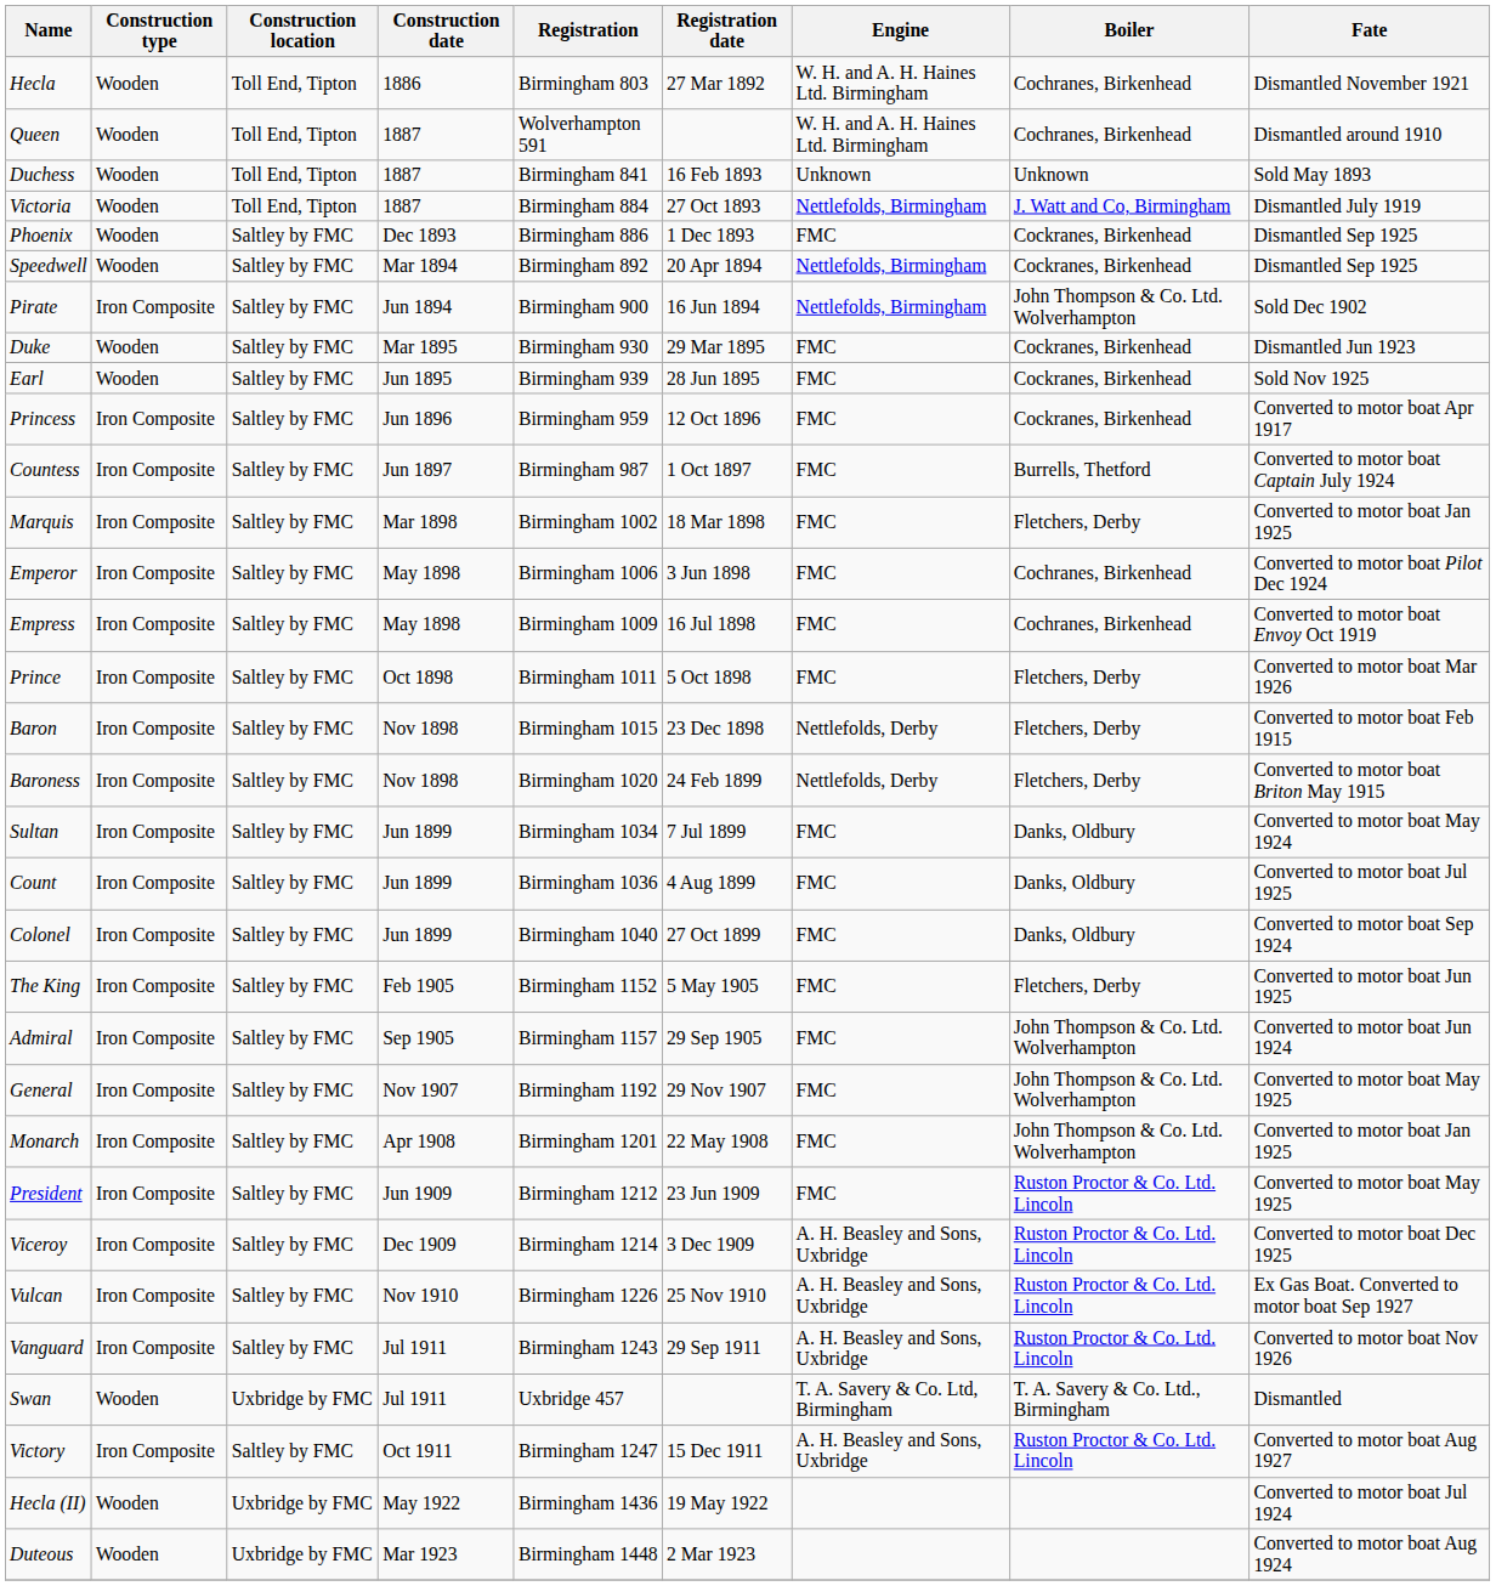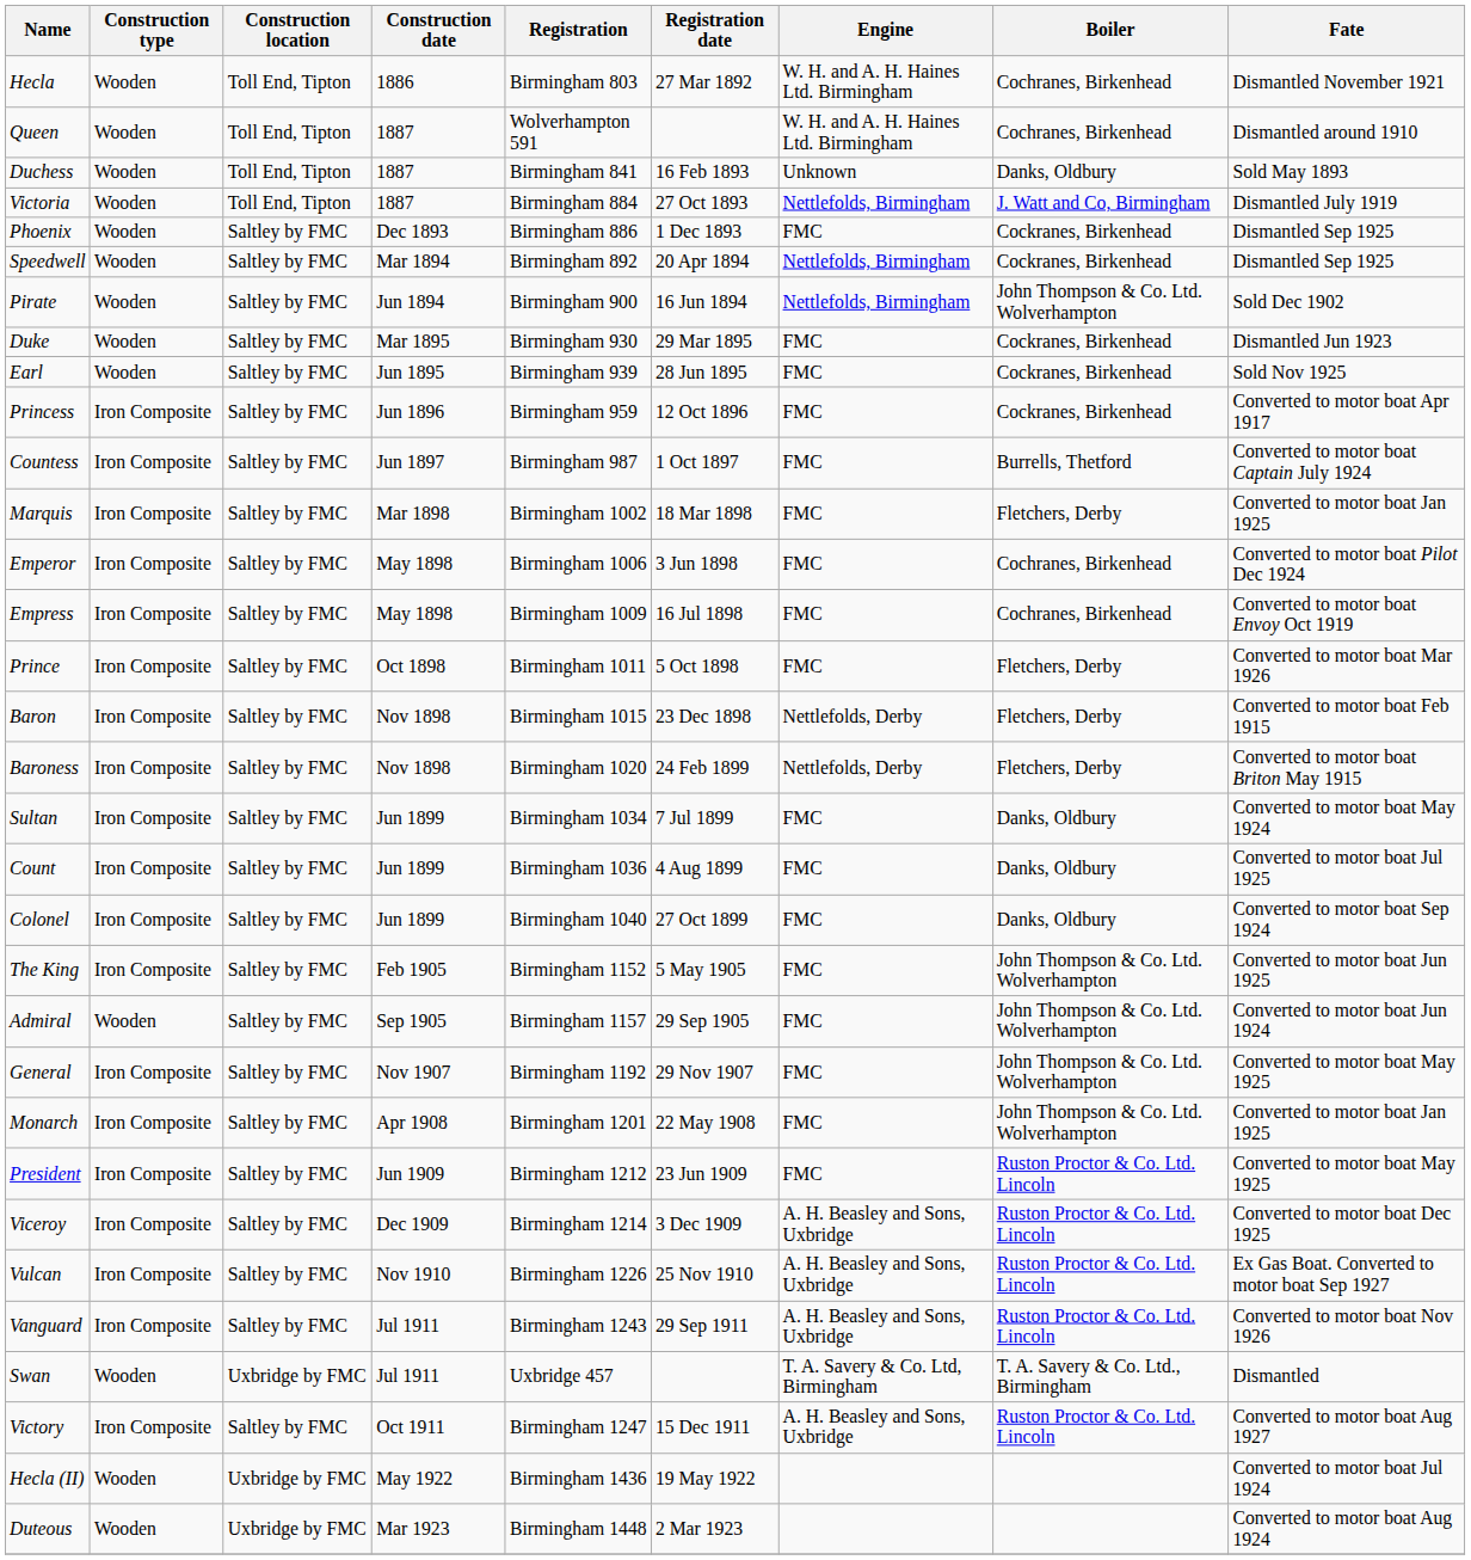 <table class="wikitable sortable">
 <tr>
 <th>Name</th>
 <th>Construction type</th>
 <th>Construction location</th>
 <th>Construction date</th>
 <th>Registration</th>
 <th>Registration date</th>
 <th>Engine</th>
 <th>Boiler</th>
 <th>Fate</th>
 </tr>
 <tr>
 <td><em>Hecla</em></td>
 <td>Wooden</td>
 <td>Toll End, Tipton</td>
 <td>1886</td>
 <td>Birmingham 803</td>
 <td>27 Mar 1892</td>
 <td>W. H. and A. H. Haines Ltd. Birmingham</td>
 <td>Cochranes, Birkenhead</td>
 <td>Dismantled November 1921</td>
 </tr>
 <tr>
 <td><em>Queen</em></td>
 <td>Wooden</td>
 <td>Toll End, Tipton</td>
 <td>1887</td>
 <td>Wolverhampton 591</td>
 <td></td>
 <td>W. H. and A. H. Haines Ltd. Birmingham</td>
 <td>Cochranes, Birkenhead</td>
 <td>Dismantled around 1910</td>
 </tr>
 <tr>
 <td><em>Duchess</em></td>
 <td>Wooden</td>
 <td>Toll End, Tipton</td>
 <td>1887</td>
 <td>Birmingham 841</td>
 <td>16 Feb 1893</td>
 <td>Unknown</td>
-<td>Unknown</td>
+<td>Danks, Oldbury</td>
 <td>Sold May 1893</td>
 </tr>
 <tr>
 <td><em>Victoria</em></td>
 <td>Wooden</td>
 <td>Toll End, Tipton</td>
 <td>1887</td>
 <td>Birmingham 884</td>
 <td>27 Oct 1893</td>
 <td><a href='#'>Nettlefolds, Birmingham</a></td>
 <td><a href='#'>J. Watt and Co, Birmingham</a></td>
 <td>Dismantled July 1919</td>
 </tr>
 <tr>
 <td><em>Phoenix</em></td>
 <td>Wooden</td>
 <td>Saltley by FMC</td>
 <td>Dec 1893</td>
 <td>Birmingham 886</td>
 <td>1 Dec 1893</td>
 <td>FMC</td>
 <td>Cockranes, Birkenhead</td>
 <td>Dismantled Sep 1925</td>
 </tr>
 <tr>
 <td><em>Speedwell</em></td>
 <td>Wooden</td>
 <td>Saltley by FMC</td>
 <td>Mar 1894</td>
 <td>Birmingham 892</td>
 <td>20 Apr 1894</td>
 <td><a href='#'>Nettlefolds, Birmingham</a></td>
 <td>Cockranes, Birkenhead</td>
 <td>Dismantled Sep 1925</td>
 </tr>
 <tr>
 <td><em>Pirate</em></td>
-<td>Iron Composite</td>
+<td>Wooden</td>
 <td>Saltley by FMC</td>
 <td>Jun 1894</td>
 <td>Birmingham 900</td>
 <td>16 Jun 1894</td>
 <td><a href='#'>Nettlefolds, Birmingham</a></td>
 <td>John Thompson & Co. Ltd. Wolverhampton</td>
 <td>Sold Dec 1902</td>
 </tr>
 <tr>
 <td><em>Duke</em></td>
 <td>Wooden</td>
 <td>Saltley by FMC</td>
 <td>Mar 1895</td>
 <td>Birmingham 930</td>
 <td>29 Mar 1895</td>
 <td>FMC</td>
 <td>Cockranes, Birkenhead</td>
 <td>Dismantled Jun 1923</td>
 </tr>
 <tr>
 <td><em>Earl</em></td>
 <td>Wooden</td>
 <td>Saltley by FMC</td>
 <td>Jun 1895</td>
 <td>Birmingham 939</td>
 <td>28 Jun 1895</td>
 <td>FMC</td>
 <td>Cockranes, Birkenhead</td>
 <td>Sold Nov 1925</td>
 </tr>
 <tr>
 <td><em>Princess</em></td>
 <td>Iron Composite</td>
 <td>Saltley by FMC</td>
 <td>Jun 1896</td>
 <td>Birmingham 959</td>
 <td>12 Oct 1896</td>
 <td>FMC</td>
 <td>Cockranes, Birkenhead</td>
 <td>Converted to motor boat Apr 1917</td>
 </tr>
 <tr>
 <td><em>Countess</em></td>
 <td>Iron Composite</td>
 <td>Saltley by FMC</td>
 <td>Jun 1897</td>
 <td>Birmingham 987</td>
 <td>1 Oct 1897</td>
 <td>FMC</td>
 <td>Burrells, Thetford</td>
 <td>Converted to motor boat <em>Captain</em> July 1924</td>
 </tr>
 <tr>
 <td><em>Marquis</em></td>
 <td>Iron Composite</td>
 <td>Saltley by FMC</td>
 <td>Mar 1898</td>
 <td>Birmingham 1002</td>
 <td>18 Mar 1898</td>
 <td>FMC</td>
 <td>Fletchers, Derby</td>
 <td>Converted to motor boat Jan 1925</td>
 </tr>
 <tr>
 <td><em>Emperor</em></td>
 <td>Iron Composite</td>
 <td>Saltley by FMC</td>
 <td>May 1898</td>
 <td>Birmingham 1006</td>
 <td>3 Jun 1898</td>
 <td>FMC</td>
 <td>Cochranes, Birkenhead</td>
 <td>Converted to motor boat <em>Pilot</em> Dec 1924</td>
 </tr>
 <tr>
 <td><em>Empress</em></td>
 <td>Iron Composite</td>
 <td>Saltley by FMC</td>
 <td>May 1898</td>
 <td>Birmingham 1009</td>
 <td>16 Jul 1898</td>
 <td>FMC</td>
 <td>Cochranes, Birkenhead</td>
 <td>Converted to motor boat <em>Envoy</em> Oct 1919</td>
 </tr>
 <tr>
 <td><em>Prince</em></td>
 <td>Iron Composite</td>
 <td>Saltley by FMC</td>
 <td>Oct 1898</td>
 <td>Birmingham 1011</td>
 <td>5 Oct 1898</td>
 <td>FMC</td>
 <td>Fletchers, Derby</td>
 <td>Converted to motor boat Mar 1926</td>
 </tr>
 <tr>
 <td><em>Baron</em></td>
 <td>Iron Composite</td>
 <td>Saltley by FMC</td>
 <td>Nov 1898</td>
 <td>Birmingham 1015</td>
 <td>23 Dec 1898</td>
 <td>Nettlefolds, Derby</td>
 <td>Fletchers, Derby</td>
 <td>Converted to motor boat Feb 1915</td>
 </tr>
 <tr>
 <td><em>Baroness</em></td>
 <td>Iron Composite</td>
 <td>Saltley by FMC</td>
 <td>Nov 1898</td>
 <td>Birmingham 1020</td>
 <td>24 Feb 1899</td>
 <td>Nettlefolds, Derby</td>
 <td>Fletchers, Derby</td>
 <td>Converted to motor boat <em>Briton</em> May 1915</td>
 </tr>
 <tr>
 <td><em>Sultan</em></td>
 <td>Iron Composite</td>
 <td>Saltley by FMC</td>
 <td>Jun 1899</td>
 <td>Birmingham 1034</td>
 <td>7 Jul 1899</td>
 <td>FMC</td>
 <td>Danks, Oldbury</td>
 <td>Converted to motor boat May 1924</td>
 </tr>
 <tr>
 <td><em>Count</em></td>
 <td>Iron Composite</td>
 <td>Saltley by FMC</td>
 <td>Jun 1899</td>
 <td>Birmingham 1036</td>
 <td>4 Aug 1899</td>
 <td>FMC</td>
 <td>Danks, Oldbury</td>
 <td>Converted to motor boat Jul 1925</td>
 </tr>
 <tr>
 <td><em>Colonel</em></td>
 <td>Iron Composite</td>
 <td>Saltley by FMC</td>
 <td>Jun 1899</td>
 <td>Birmingham 1040</td>
 <td>27 Oct 1899</td>
 <td>FMC</td>
 <td>Danks, Oldbury</td>
 <td>Converted to motor boat Sep 1924</td>
 </tr>
 <tr>
 <td><em>The King</em></td>
 <td>Iron Composite</td>
 <td>Saltley by FMC</td>
 <td>Feb 1905</td>
 <td>Birmingham 1152</td>
 <td>5 May 1905</td>
 <td>FMC</td>
-<td>Fletchers, Derby</td>
+<td>John Thompson & Co. Ltd. Wolverhampton</td>
 <td>Converted to motor boat Jun 1925</td>
 </tr>
 <tr>
 <td><em>Admiral</em></td>
-<td>Iron Composite</td>
+<td>Wooden</td>
 <td>Saltley by FMC</td>
 <td>Sep 1905</td>
 <td>Birmingham 1157</td>
 <td>29 Sep 1905</td>
 <td>FMC</td>
 <td>John Thompson & Co. Ltd. Wolverhampton</td>
 <td>Converted to motor boat Jun 1924</td>
 </tr>
 <tr>
 <td><em>General</em></td>
 <td>Iron Composite</td>
 <td>Saltley by FMC</td>
 <td>Nov 1907</td>
 <td>Birmingham 1192</td>
 <td>29 Nov 1907</td>
 <td>FMC</td>
 <td>John Thompson & Co. Ltd. Wolverhampton</td>
 <td>Converted to motor boat May 1925</td>
 </tr>
 <tr>
 <td><em>Monarch</em></td>
 <td>Iron Composite</td>
 <td>Saltley by FMC</td>
 <td>Apr 1908</td>
 <td>Birmingham 1201</td>
 <td>22 May 1908</td>
 <td>FMC</td>
 <td>John Thompson & Co. Ltd. Wolverhampton</td>
 <td>Converted to motor boat Jan 1925</td>
 </tr>
 <tr>
 <td><em><a href='#'>President</a></em></td>
 <td>Iron Composite</td>
 <td>Saltley by FMC</td>
 <td>Jun 1909</td>
 <td>Birmingham 1212</td>
 <td>23 Jun 1909</td>
 <td>FMC</td>
 <td><a href='#'>Ruston Proctor & Co. Ltd. Lincoln</a></td>
 <td>Converted to motor boat May 1925</td>
 </tr>
 <tr>
 <td><em>Viceroy</em></td>
 <td>Iron Composite</td>
 <td>Saltley by FMC</td>
 <td>Dec 1909</td>
 <td>Birmingham 1214</td>
 <td>3 Dec 1909</td>
 <td>A. H. Beasley and Sons, Uxbridge</td>
 <td><a href='#'>Ruston Proctor & Co. Ltd. Lincoln</a></td>
 <td>Converted to motor boat Dec 1925</td>
 </tr>
 <tr>
 <td><em>Vulcan</em></td>
 <td>Iron Composite</td>
 <td>Saltley by FMC</td>
 <td>Nov 1910</td>
 <td>Birmingham 1226</td>
 <td>25 Nov 1910</td>
 <td>A. H. Beasley and Sons, Uxbridge</td>
 <td><a href='#'>Ruston Proctor & Co. Ltd. Lincoln</a></td>
 <td>Ex Gas Boat. Converted to motor boat Sep 1927</td>
 </tr>
 <tr>
 <td><em>Vanguard</em></td>
 <td>Iron Composite</td>
 <td>Saltley by FMC</td>
 <td>Jul 1911</td>
 <td>Birmingham 1243</td>
 <td>29 Sep 1911</td>
 <td>A. H. Beasley and Sons, Uxbridge</td>
 <td><a href='#'>Ruston Proctor & Co. Ltd. Lincoln</a></td>
 <td>Converted to motor boat Nov 1926</td>
 </tr>
 <tr>
 <td><em>Swan</em></td>
 <td>Wooden</td>
 <td>Uxbridge by FMC</td>
 <td>Jul 1911</td>
 <td>Uxbridge 457</td>
 <td></td>
 <td>T. A. Savery & Co. Ltd, Birmingham</td>
 <td>T. A. Savery & Co. Ltd., Birmingham</td>
 <td>Dismantled</td>
 </tr>
 <tr>
 <td><em>Victory</em></td>
 <td>Iron Composite</td>
 <td>Saltley by FMC</td>
 <td>Oct 1911</td>
 <td>Birmingham 1247</td>
 <td>15 Dec 1911</td>
 <td>A. H. Beasley and Sons, Uxbridge</td>
 <td><a href='#'>Ruston Proctor & Co. Ltd. Lincoln</a></td>
 <td>Converted to motor boat Aug 1927</td>
 </tr>
 <tr>
 <td><em>Hecla (II)</em></td>
 <td>Wooden</td>
 <td>Uxbridge by FMC</td>
 <td>May 1922</td>
 <td>Birmingham 1436</td>
 <td>19 May 1922</td>
 <td></td>
 <td></td>
 <td>Converted to motor boat Jul 1924</td>
 </tr>
 <tr>
 <td><em>Duteous</em></td>
 <td>Wooden</td>
 <td>Uxbridge by FMC</td>
 <td>Mar 1923</td>
 <td>Birmingham 1448</td>
 <td>2 Mar 1923</td>
 <td></td>
 <td></td>
 <td>Converted to motor boat Aug 1924</td>
 </tr>
 <tr>
 </tr>
 </table>
